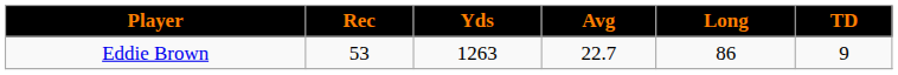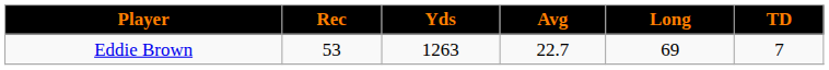 <table class="wikitable" width="80%">
 <tr align="center"  style="background:#000000;color:#FF7F00;">
 <td><strong>Player</strong></td>
 <td><strong>Rec</strong></td>
 <td><strong>Yds</strong></td>
 <td><strong>Avg</strong></td>
 <td><strong>Long</strong></td>
 <td><strong>TD</strong></td>
 </tr>
 <tr align="center" bgcolor="">
 <td><a href='#'>Eddie Brown</a></td>
 <td>53</td>
 <td>1263</td>
 <td>22.7</td>
-<td>86</td>
-<td>9</td>
+<td>69</td>
+<td>7</td>
 </tr>
 <tr align="center" bgcolor="">
 </tr>
 </table>
